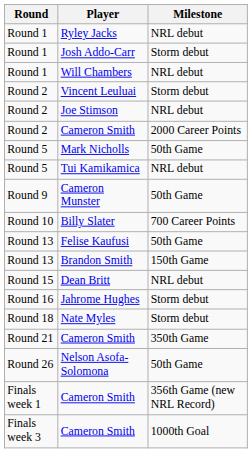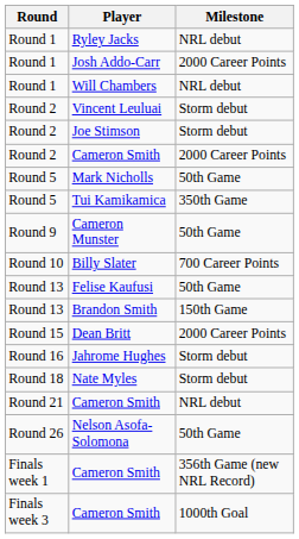 <table class="wikitable" style="font-size:80%; width:30%">
 <tr>
 <th>Round</th>
 <th>Player</th>
 <th>Milestone</th>
 </tr>
 <tr>
 <td>Round 1</td>
 <td><a href='#'>Ryley Jacks</a></td>
 <td>NRL debut</td>
 </tr>
 <tr>
 <td>Round 1</td>
 <td><a href='#'>Josh Addo-Carr</a></td>
-<td>Storm debut</td>
+<td>2000 Career Points</td>
 </tr>
 <tr>
 <td>Round 1</td>
 <td><a href='#'>Will Chambers</a></td>
 <td>NRL debut</td>
 </tr>
 <tr>
 <td>Round 2</td>
 <td><a href='#'>Vincent Leuluai</a></td>
 <td>Storm debut</td>
 </tr>
 <tr>
 <td>Round 2</td>
 <td><a href='#'>Joe Stimson</a></td>
-<td>NRL debut</td>
+<td>Storm debut</td>
 </tr>
 <tr>
 <td>Round 2</td>
 <td><a href='#'>Cameron Smith</a></td>
 <td>2000 Career Points</td>
 </tr>
 <tr>
 <td>Round 5</td>
 <td><a href='#'>Mark Nicholls</a></td>
 <td>50th Game</td>
 </tr>
 <tr>
 <td>Round 5</td>
 <td><a href='#'>Tui Kamikamica</a></td>
-<td>NRL debut</td>
+<td>350th Game</td>
 </tr>
 <tr>
 <td>Round 9</td>
 <td><a href='#'>Cameron Munster</a></td>
 <td>50th Game</td>
 </tr>
 <tr>
 <td>Round 10</td>
 <td><a href='#'>Billy Slater</a></td>
 <td>700 Career Points</td>
 </tr>
 <tr>
 <td>Round 13</td>
 <td><a href='#'>Felise Kaufusi</a></td>
 <td>50th Game</td>
 </tr>
 <tr>
 <td>Round 13</td>
 <td><a href='#'>Brandon Smith</a></td>
 <td>150th Game</td>
 </tr>
 <tr>
 <td>Round 15</td>
 <td><a href='#'>Dean Britt</a></td>
-<td>NRL debut</td>
+<td>2000 Career Points</td>
 </tr>
 <tr>
 <td>Round 16</td>
 <td><a href='#'>Jahrome Hughes</a></td>
 <td>Storm debut</td>
 </tr>
 <tr>
 <td>Round 18</td>
 <td><a href='#'>Nate Myles</a></td>
 <td>Storm debut</td>
 </tr>
 <tr>
 <td>Round 21</td>
 <td><a href='#'>Cameron Smith</a></td>
-<td>350th Game</td>
+<td>NRL debut</td>
 </tr>
 <tr>
 <td>Round 26</td>
 <td><a href='#'>Nelson Asofa-Solomona</a></td>
 <td>50th Game</td>
 </tr>
 <tr>
 <td>Finals week 1</td>
 <td><a href='#'>Cameron Smith</a></td>
 <td>356th Game (new NRL Record)</td>
 </tr>
 <tr>
 <td>Finals week 3</td>
 <td><a href='#'>Cameron Smith</a></td>
 <td>1000th Goal</td>
 </tr>
 </table>
